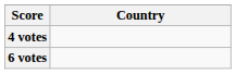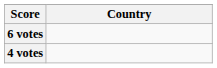 <table class="wikitable">
 <tr>
 </tr>
 <tr>
 <th scope="col" width=20%>Score</th>
 <th scope="col">Country</th>
 </tr>
 <tr>
+<th scope="row">6 votes</th>
+<td></td>
+</tr>
+<tr>
 <th scope="row">4 votes</th>
 <td></td>
 </tr>
-<tr>
-<th scope="row">6 votes</th>
-<td></td>
-</tr>
 </table>
